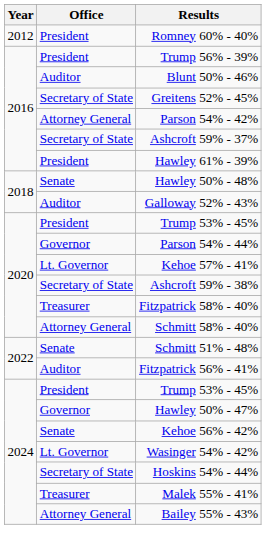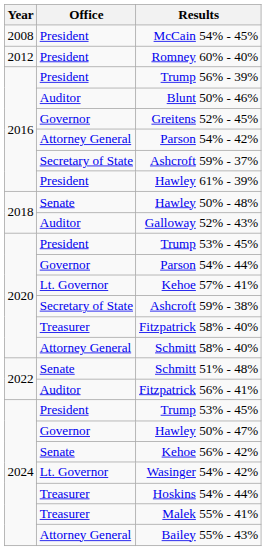 <table class=wikitable>
 <tr>
 <th>Year</th>
 <th>Office</th>
 <th>Results</th>
+</tr>
+<tr>
+<td>2008</td>
+<td><a href='#'>President</a></td>
+<td align="right" ><a href='#'>McCain</a> 54% - 45%</td>
 </tr>
 <tr>
 <td>2012</td>
 <td><a href='#'>President</a></td>
 <td align="right" ><a href='#'>Romney</a> 60% - 40%</td>
 </tr>
 <tr>
 <td rowspan=6>2016</td>
 <td><a href='#'>President</a></td>
 <td align="right" ><a href='#'>Trump</a> 56% - 39%</td>
 </tr>
 <tr>
 <td><a href='#'>Auditor</a></td>
 <td align="right" ><a href='#'>Blunt</a> 50% - 46%</td>
 </tr>
 <tr>
-<td><a href='#'>Secretary of State</a></td>
+<td><a href='#'>Governor</a></td>
 <td align="right" ><a href='#'>Greitens</a> 52% - 45%</td>
 </tr>
 <tr>
 <td><a href='#'>Attorney General</a></td>
 <td align="right" ><a href='#'>Parson</a> 54% - 42%</td>
 </tr>
 <tr>
 <td><a href='#'>Secretary of State</a></td>
 <td align="right" ><a href='#'>Ashcroft</a> 59% - 37%</td>
 </tr>
 <tr>
 <td><a href='#'>President</a></td>
 <td align="right" ><a href='#'>Hawley</a> 61% - 39%</td>
 </tr>
 <tr>
 <td rowspan=2>2018</td>
 <td><a href='#'>Senate</a></td>
 <td align="right" ><a href='#'>Hawley</a> 50% - 48%</td>
 </tr>
 <tr>
 <td><a href='#'>Auditor</a></td>
 <td align="right" ><a href='#'>Galloway</a> 52% - 43%</td>
 </tr>
 <tr>
 <td rowspan=6>2020</td>
 <td><a href='#'>President</a></td>
 <td align="right" ><a href='#'>Trump</a> 53% - 45%</td>
 </tr>
 <tr>
 <td><a href='#'>Governor</a></td>
 <td align="right" ><a href='#'>Parson</a> 54% - 44%</td>
 </tr>
 <tr>
 <td><a href='#'>Lt. Governor</a></td>
 <td align="right" ><a href='#'>Kehoe</a> 57% - 41%</td>
 </tr>
 <tr>
 <td><a href='#'>Secretary of State</a></td>
 <td align="right" ><a href='#'>Ashcroft</a> 59% - 38%</td>
 </tr>
 <tr>
 <td><a href='#'>Treasurer</a></td>
 <td align="right" ><a href='#'>Fitzpatrick</a> 58% - 40%</td>
 </tr>
 <tr>
 <td><a href='#'>Attorney General</a></td>
 <td align="right" ><a href='#'>Schmitt</a> 58% - 40%</td>
 </tr>
 <tr>
 <td rowspan=2>2022</td>
 <td><a href='#'>Senate</a></td>
 <td align="right" ><a href='#'>Schmitt</a> 51% - 48%</td>
 </tr>
 <tr>
 <td><a href='#'>Auditor</a></td>
 <td align="right" ><a href='#'>Fitzpatrick</a> 56% - 41%</td>
 </tr>
 <tr>
 <td rowspan=7>2024</td>
 <td><a href='#'>President</a></td>
 <td align="right" ><a href='#'>Trump</a> 53% - 45%</td>
 </tr>
 <tr>
 <td><a href='#'>Governor</a></td>
 <td align="right" ><a href='#'>Hawley</a> 50% - 47%</td>
 </tr>
 <tr>
 <td><a href='#'>Senate</a></td>
 <td align="right" ><a href='#'>Kehoe</a> 56% - 42%</td>
 </tr>
 <tr>
 <td><a href='#'>Lt. Governor</a></td>
 <td align="right" ><a href='#'>Wasinger</a> 54% - 42%</td>
 </tr>
 <tr>
-<td><a href='#'>Secretary of State</a></td>
+<td><a href='#'>Treasurer</a></td>
 <td align="right" ><a href='#'>Hoskins</a> 54% - 44%</td>
 </tr>
 <tr>
 <td><a href='#'>Treasurer</a></td>
 <td align="right" ><a href='#'>Malek</a> 55% - 41%</td>
 </tr>
 <tr>
 <td><a href='#'>Attorney General</a></td>
 <td align="right" ><a href='#'>Bailey</a> 55% - 43%</td>
 </tr>
 </table>
